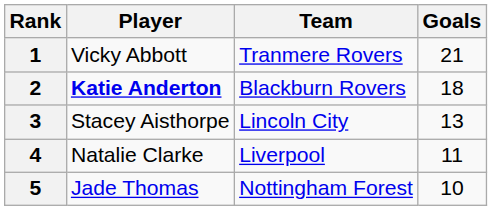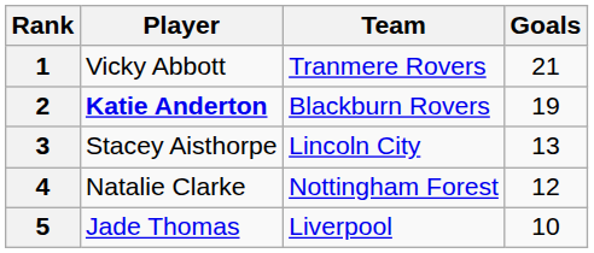 <table class="wikitable">
 <tr>
 <th>Rank</th>
 <th>Player</th>
 <th>Team</th>
 <th>Goals</th>
 </tr>
 <tr>
 <th>1</th>
 <td> Vicky Abbott</td>
 <td> <a href='#'>Tranmere Rovers</a></td>
 <td align=center>21</td>
 </tr>
 <tr>
 <th>2</th>
 <td><strong> <a href='#'>Katie Anderton</a></strong></td>
 <td> <a href='#'>Blackburn Rovers</a></td>
-<td align=center>18</td>
+<td align=center>19</td>
 </tr>
 <tr>
 <th>3</th>
 <td> Stacey Aisthorpe</td>
 <td> <a href='#'>Lincoln City</a></td>
 <td align=center>13</td>
 </tr>
 <tr>
 <th>4</th>
 <td> Natalie Clarke</td>
-<td> <a href='#'>Liverpool</a></td>
-<td align=center>11</td>
+<td> <a href='#'>Nottingham Forest</a></td>
+<td align=center>12</td>
 </tr>
 <tr>
 <th>5</th>
 <td> <a href='#'>Jade Thomas</a></td>
-<td> <a href='#'>Nottingham Forest</a></td>
+<td> <a href='#'>Liverpool</a></td>
 <td align=center>10</td>
 </tr>
 </table>
